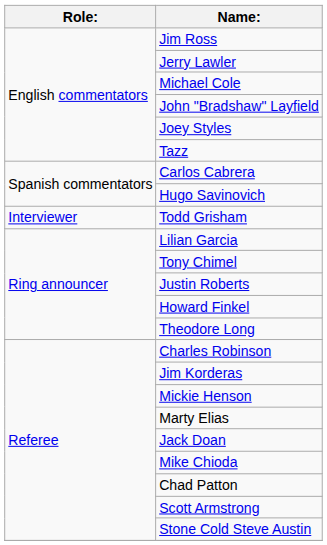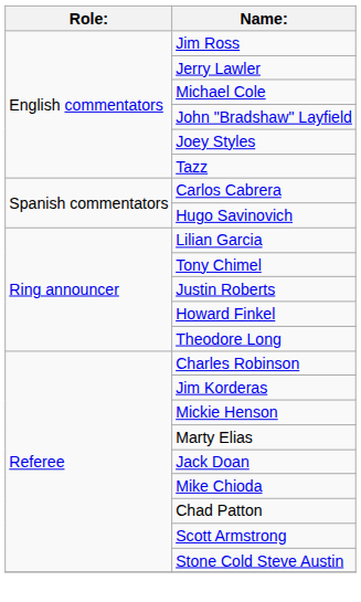 <table class=wikitable style="font-size:90%; margin: 0.5em 0 0.5em 1em; float: right; clear: right;">
 <tr>
 <th>Role:</th>
 <th>Name:</th>
 </tr>
 <tr>
 <td rowspan=6>English <a href='#'>commentators</a></td>
 <td><a href='#'>Jim Ross</a> </td>
 </tr>
 <tr>
 <td><a href='#'>Jerry Lawler</a> </td>
 </tr>
 <tr>
 <td><a href='#'>Michael Cole</a> </td>
 </tr>
 <tr>
 <td><a href='#'>John "Bradshaw" Layfield</a> </td>
 </tr>
 <tr>
 <td><a href='#'>Joey Styles</a> </td>
 </tr>
 <tr>
 <td><a href='#'>Tazz</a> </td>
 </tr>
 <tr>
 <td rowspan=2>Spanish commentators</td>
 <td><a href='#'>Carlos Cabrera</a></td>
 </tr>
 <tr>
 <td><a href='#'>Hugo Savinovich</a></td>
-</tr>
-<tr>
-<td rowspan=1><a href='#'>Interviewer</a></td>
-<td><a href='#'>Todd Grisham</a></td>
 </tr>
 <tr>
 <td rowspan=5><a href='#'>Ring announcer</a></td>
 <td><a href='#'>Lilian Garcia</a> </td>
 </tr>
 <tr>
 <td><a href='#'>Tony Chimel</a> </td>
 </tr>
 <tr>
 <td><a href='#'>Justin Roberts</a> </td>
 </tr>
 <tr>
 <td><a href='#'>Howard Finkel</a> </td>
 </tr>
 <tr>
 <td><a href='#'>Theodore Long</a> </td>
 </tr>
 <tr>
 <td rowspan=9><a href='#'>Referee</a></td>
 <td><a href='#'>Charles Robinson</a> </td>
 </tr>
 <tr>
 <td><a href='#'>Jim Korderas</a> </td>
 </tr>
 <tr>
 <td><a href='#'>Mickie Henson</a> </td>
 </tr>
 <tr>
 <td>Marty Elias </td>
 </tr>
 <tr>
 <td><a href='#'>Jack Doan</a> </td>
 </tr>
 <tr>
 <td><a href='#'>Mike Chioda</a> </td>
 </tr>
 <tr>
 <td>Chad Patton </td>
 </tr>
 <tr>
 <td><a href='#'>Scott Armstrong</a> </td>
 </tr>
 <tr>
 <td><a href='#'>Stone Cold Steve Austin</a> </td>
 </tr>
 <tr>
 </tr>
 </table>
